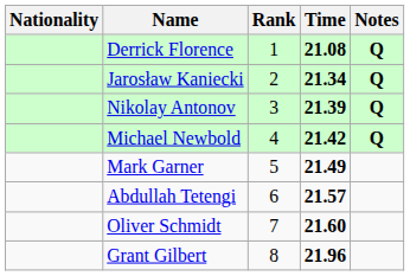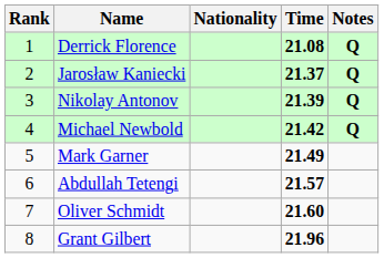 <table class="wikitable sortable" style="text-align:center">
 <tr>
+<th>Rank</th>
+<th>Name</th>
 <th>Nationality</th>
-<th>Name</th>
-<th>Rank</th>
 <th>Time</th>
 <th>Notes</th>
 </tr>
 <tr bgcolor=ccffcc>
+<td>1</td>
+<td align=left><a href='#'>Derrick Florence</a></td>
 <td align=left></td>
-<td align=left><a href='#'>Derrick Florence</a></td>
-<td>1</td>
 <td><strong>21.08</strong></td>
 <td><strong>Q</strong></td>
 </tr>
 <tr bgcolor=ccffcc>
+<td>2</td>
+<td align=left><a href='#'>Jarosław Kaniecki</a></td>
 <td align=left></td>
-<td align=left><a href='#'>Jarosław Kaniecki</a></td>
-<td>2</td>
-<td><strong>21.34</strong></td>
+<td><strong>21.37</strong></td>
 <td><strong>Q</strong></td>
 </tr>
 <tr bgcolor=ccffcc>
+<td>3</td>
+<td align=left><a href='#'>Nikolay Antonov</a></td>
 <td align=left></td>
-<td align=left><a href='#'>Nikolay Antonov</a></td>
-<td>3</td>
 <td><strong>21.39</strong></td>
 <td><strong>Q</strong></td>
 </tr>
 <tr bgcolor=ccffcc>
+<td>4</td>
+<td align=left><a href='#'>Michael Newbold</a></td>
 <td align=left></td>
-<td align=left><a href='#'>Michael Newbold</a></td>
-<td>4</td>
 <td><strong>21.42</strong></td>
 <td><strong>Q</strong></td>
 </tr>
 <tr>
+<td>5</td>
+<td align=left><a href='#'>Mark Garner</a></td>
 <td align=left></td>
-<td align=left><a href='#'>Mark Garner</a></td>
-<td>5</td>
 <td><strong>21.49</strong></td>
 <td></td>
 </tr>
 <tr>
+<td>6</td>
+<td align=left><a href='#'>Abdullah Tetengi</a></td>
 <td align=left></td>
-<td align=left><a href='#'>Abdullah Tetengi</a></td>
-<td>6</td>
 <td><strong>21.57</strong></td>
 <td></td>
 </tr>
 <tr>
+<td>7</td>
+<td align=left><a href='#'>Oliver Schmidt</a></td>
 <td align=left></td>
-<td align=left><a href='#'>Oliver Schmidt</a></td>
-<td>7</td>
 <td><strong>21.60</strong></td>
 <td></td>
 </tr>
 <tr>
+<td>8</td>
+<td align=left><a href='#'>Grant Gilbert</a></td>
 <td align=left></td>
-<td align=left><a href='#'>Grant Gilbert</a></td>
-<td>8</td>
 <td><strong>21.96</strong></td>
 <td></td>
 </tr>
 </table>
